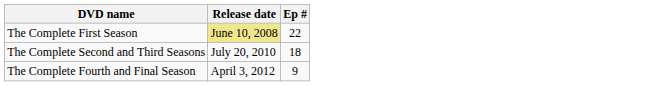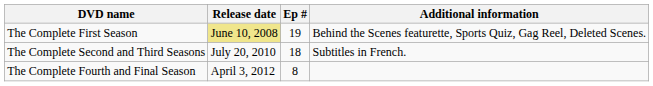 <table class="wikitable">
 <tr>
 <th>DVD name</th>
 <th>Release date</th>
 <th>Ep #</th>
+<th>Additional information</th>
 </tr>
 <tr>
 <td>The Complete First Season</td>
 <td style="background: khaki;">June 10, 2008</td>
-<td align="center">22</td>
+<td align="center">19</td>
+<td>Behind the Scenes featurette, Sports Quiz, Gag Reel, Deleted Scenes.</td>
 </tr>
 <tr>
 <td>The Complete Second and Third Seasons</td>
 <td>July 20, 2010</td>
 <td align="center">18</td>
+<td>Subtitles in French.</td>
 </tr>
 <tr>
 <td>The Complete Fourth and Final Season</td>
 <td>April 3, 2012</td>
-<td align="center">9</td>
+<td align="center">8</td>
+<td></td>
 </tr>
 </table>
